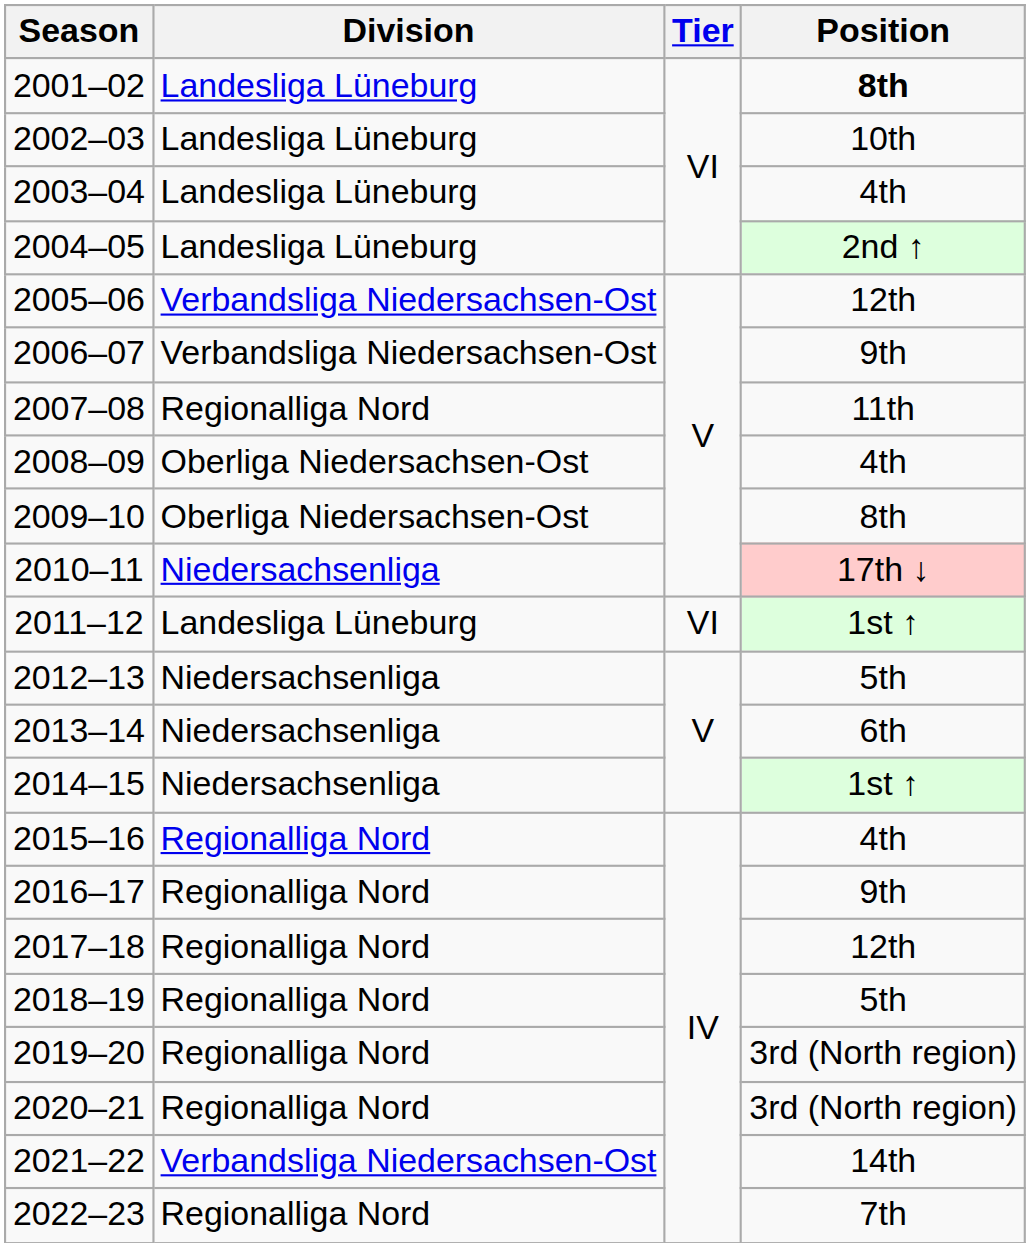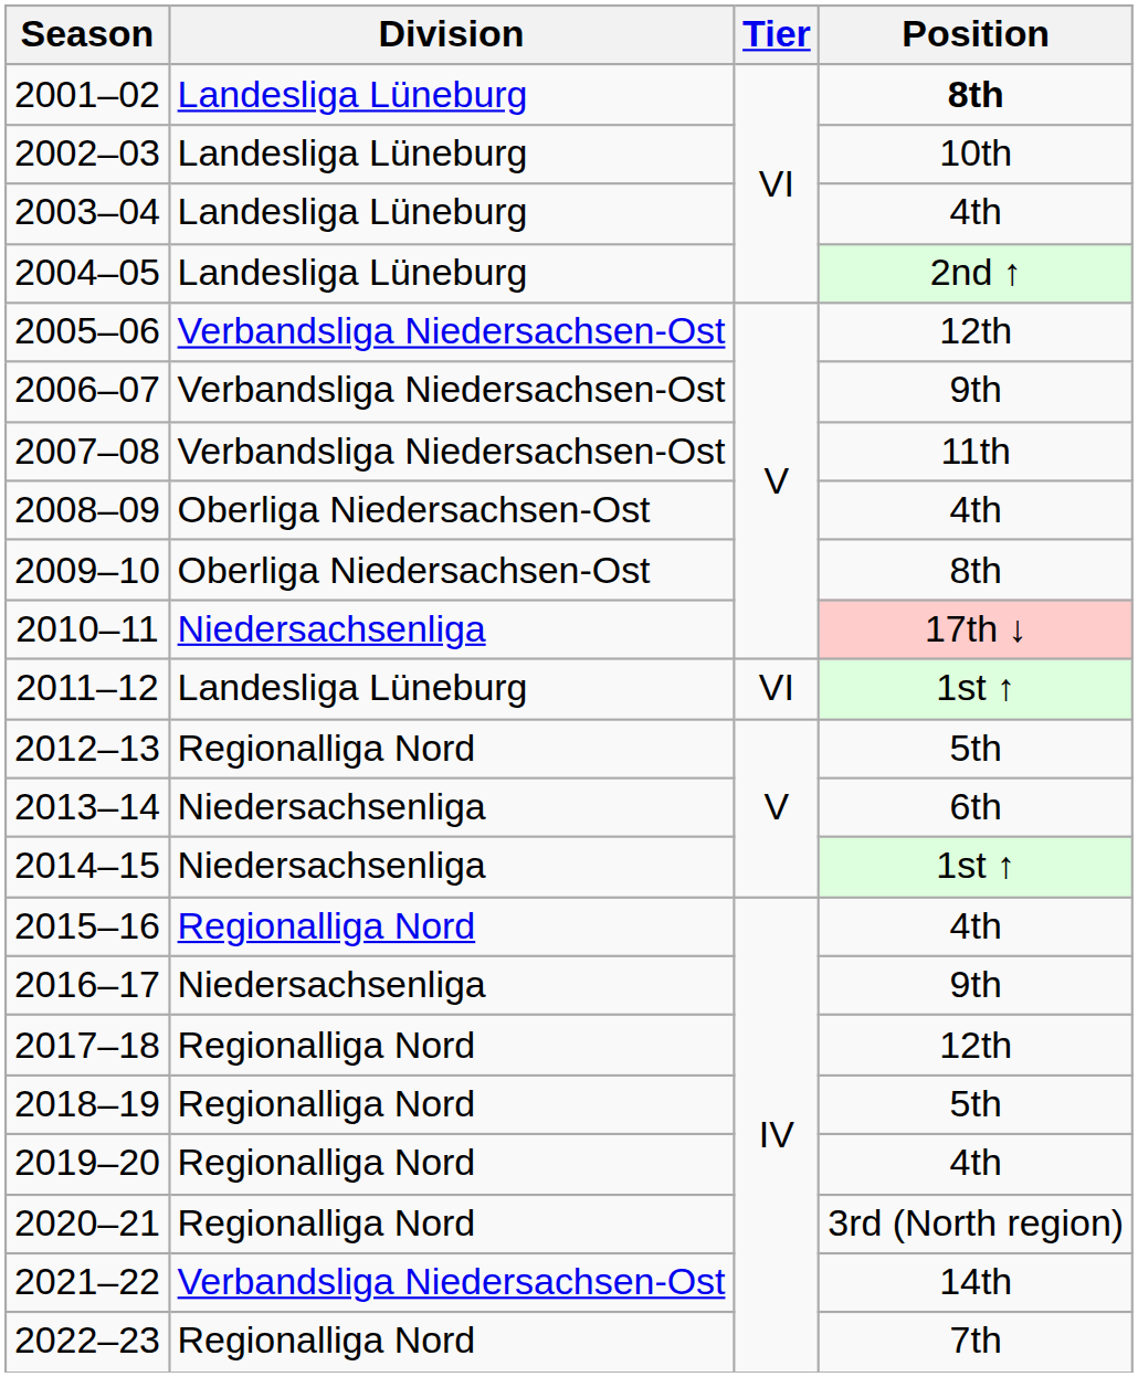 <table class="wikitable">
 <tr>
 <th>Season</th>
 <th>Division</th>
 <th><a href='#'>Tier</a></th>
 <th>Position</th>
 </tr>
 <tr align="center">
 <td>2001–02</td>
 <td align="left"><a href='#'>Landesliga Lüneburg</a></td>
 <td rowspan=4>VI</td>
 <td><strong>8th</strong></td>
 </tr>
 <tr align="center">
 <td>2002–03</td>
 <td align="left">Landesliga Lüneburg</td>
 <td>10th</td>
 </tr>
 <tr align="center">
 <td>2003–04</td>
 <td align="left">Landesliga Lüneburg</td>
 <td>4th</td>
 </tr>
 <tr align="center">
 <td>2004–05</td>
 <td align="left">Landesliga Lüneburg</td>
 <td style="background:#ddffdd">2nd ↑</td>
 </tr>
 <tr align="center">
 <td>2005–06</td>
 <td align="left"><a href='#'>Verbandsliga Niedersachsen-Ost</a></td>
 <td rowspan=6>V</td>
 <td>12th</td>
 </tr>
 <tr align="center">
 <td>2006–07</td>
 <td align="left">Verbandsliga Niedersachsen-Ost</td>
 <td>9th</td>
 </tr>
 <tr align="center">
 <td>2007–08</td>
-<td align="left">Regionalliga Nord</td>
+<td align="left">Verbandsliga Niedersachsen-Ost</td>
 <td>11th</td>
 </tr>
 <tr align="center">
 <td>2008–09</td>
 <td align="left">Oberliga Niedersachsen-Ost</td>
 <td>4th</td>
 </tr>
 <tr align="center">
 <td>2009–10</td>
 <td align="left">Oberliga Niedersachsen-Ost</td>
 <td>8th</td>
 </tr>
 <tr align="center">
 <td>2010–11</td>
 <td align="left"><a href='#'>Niedersachsenliga</a></td>
 <td style="background:#ffcccc">17th ↓</td>
 </tr>
 <tr align="center">
 <td>2011–12</td>
 <td align="left">Landesliga Lüneburg</td>
 <td>VI</td>
 <td style="background:#ddffdd">1st ↑</td>
 </tr>
 <tr align="center">
 <td>2012–13</td>
-<td align="left">Niedersachsenliga</td>
+<td align="left">Regionalliga Nord</td>
 <td rowspan=3>V</td>
 <td>5th</td>
 </tr>
 <tr align="center">
 <td>2013–14</td>
 <td align="left">Niedersachsenliga</td>
 <td>6th</td>
 </tr>
 <tr align="center">
 <td>2014–15</td>
 <td align="left">Niedersachsenliga</td>
 <td style="background:#ddffdd">1st ↑</td>
 </tr>
 <tr align="center">
 <td>2015–16</td>
 <td align="left"><a href='#'>Regionalliga Nord</a></td>
 <td rowspan=8>IV</td>
 <td>4th</td>
 </tr>
 <tr align="center">
 <td>2016–17</td>
-<td align="left">Regionalliga Nord</td>
+<td align="left">Niedersachsenliga</td>
 <td>9th</td>
 </tr>
 <tr align="center">
 <td>2017–18</td>
 <td align="left">Regionalliga Nord</td>
 <td>12th</td>
 </tr>
 <tr align="center">
 <td>2018–19</td>
 <td align="left">Regionalliga Nord</td>
 <td>5th</td>
 </tr>
 <tr align="center">
 <td>2019–20</td>
 <td align="left">Regionalliga Nord</td>
-<td>3rd (North region)</td>
+<td>4th</td>
 </tr>
 <tr align="center">
 <td>2020–21</td>
 <td align="left">Regionalliga Nord</td>
 <td>3rd (North region)</td>
 </tr>
 <tr align="center">
 <td>2021–22</td>
 <td align="left"><a href='#'>Verbandsliga Niedersachsen-Ost</a></td>
 <td>14th</td>
 </tr>
 <tr align="center">
 <td>2022–23</td>
 <td align="left">Regionalliga Nord</td>
 <td>7th</td>
 </tr>
 </table>
